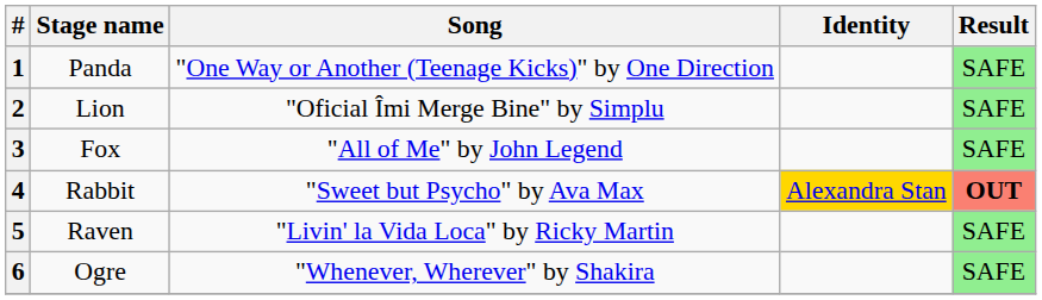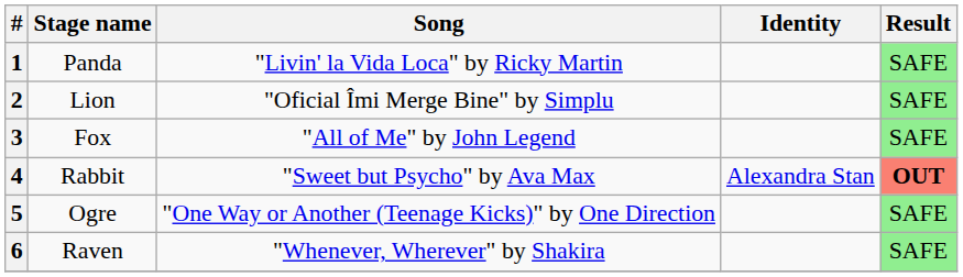 <table class="wikitable plainrowheaders" style="text-align: center;">
 <tr>
 <th>#</th>
 <th>Stage name</th>
 <th>Song</th>
 <th>Identity</th>
 <th>Result</th>
 </tr>
 <tr>
 <th>1</th>
 <td>Panda</td>
-<td>"<a href='#'>One Way or Another (Teenage Kicks)</a>" by <a href='#'>One Direction</a></td>
+<td>"<a href='#'>Livin' la Vida Loca</a>" by <a href='#'>Ricky Martin</a></td>
 <td></td>
 <td bgcolor=lightgreen>SAFE</td>
 </tr>
 <tr>
 <th>2</th>
 <td>Lion</td>
 <td>"Oficial Îmi Merge Bine" by <a href='#'>Simplu</a></td>
 <td></td>
 <td bgcolor=lightgreen>SAFE</td>
 </tr>
 <tr>
 <th>3</th>
 <td>Fox</td>
 <td>"<a href='#'>All of Me</a>" by <a href='#'>John Legend</a></td>
 <td></td>
 <td bgcolor=lightgreen>SAFE</td>
 </tr>
 <tr>
 <th>4</th>
 <td>Rabbit</td>
 <td>"<a href='#'>Sweet but Psycho</a>" by <a href='#'>Ava Max</a></td>
-<td style="background: gold;"><a href='#'>Alexandra Stan</a></td>
+<td><a href='#'>Alexandra Stan</a></td>
 <td bgcolor=salmon><strong>OUT</strong></td>
 </tr>
 <tr>
 <th>5</th>
-<td>Raven</td>
-<td>"<a href='#'>Livin' la Vida Loca</a>" by <a href='#'>Ricky Martin</a></td>
+<td>Ogre</td>
+<td>"<a href='#'>One Way or Another (Teenage Kicks)</a>" by <a href='#'>One Direction</a></td>
 <td></td>
 <td bgcolor=lightgreen>SAFE</td>
 </tr>
 <tr>
 <th>6</th>
-<td>Ogre</td>
+<td>Raven</td>
 <td>"<a href='#'>Whenever, Wherever</a>" by <a href='#'>Shakira</a></td>
 <td></td>
 <td bgcolor=lightgreen>SAFE</td>
 </tr>
 <tr>
 </tr>
 </table>
